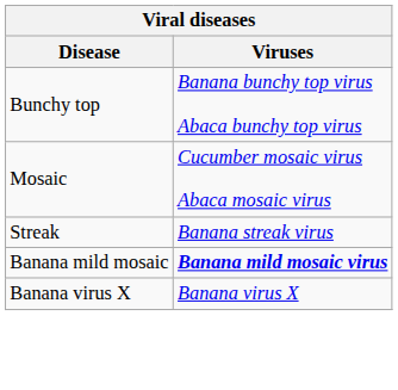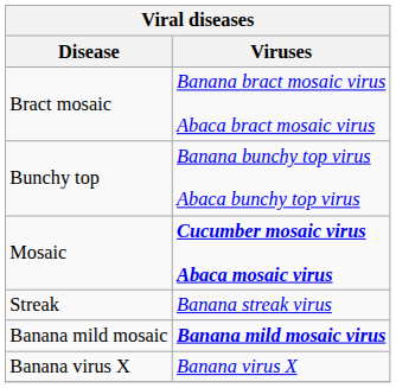 <table class="wikitable" style="clear">
 <tr>
 <th colspan=2><strong>Viral diseases</strong><br></th>
 </tr>
 <tr>
 <th>Disease</th>
 <th>Viruses</th>
 </tr>
 <tr>
+<td>Bract mosaic</td>
+<td><em><a href='#'>Banana bract mosaic virus</a></em><br><br><em><a href='#'>Abaca bract mosaic virus</a></em></td>
+</tr>
+<tr>
 <td>Bunchy top</td>
 <td><em><a href='#'>Banana bunchy top virus</a></em><br><br><em><a href='#'>Abaca bunchy top virus</a></em></td>
 </tr>
 <tr>
 <td>Mosaic</td>
-<td><em><a href='#'>Cucumber mosaic virus</a></em><br><br><em><a href='#'>Abaca mosaic virus</a></em></td>
+<td><strong><em><a href='#'>Cucumber mosaic virus</a></em><br><br><em><a href='#'>Abaca mosaic virus</a></em></strong></td>
 </tr>
 <tr>
 <td>Streak</td>
 <td><em><a href='#'>Banana streak virus</a></em></td>
 </tr>
 <tr>
 <td>Banana mild mosaic</td>
 <td><strong><em><a href='#'>Banana mild mosaic virus</a></em></strong></td>
 </tr>
 <tr>
 <td>Banana virus X</td>
 <td><em><a href='#'>Banana virus X</a></em></td>
 </tr>
 <tr>
 </tr>
 </table>
